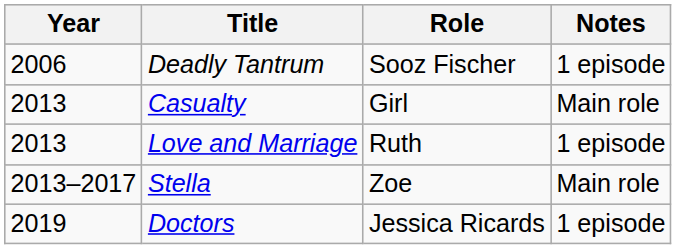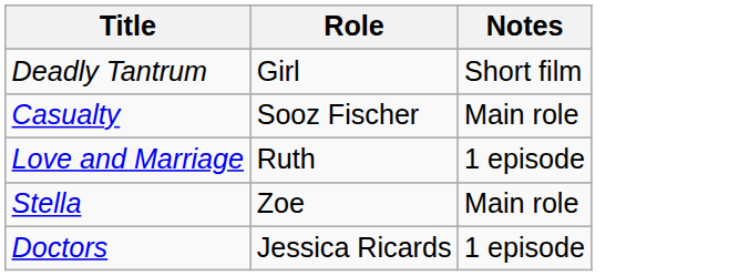 <table class="wikitable">
 <tr>
-<th>Year</th>
 <th>Title</th>
 <th>Role</th>
 <th>Notes</th>
 </tr>
 <tr>
-<td>2006</td>
 <td><em>Deadly Tantrum</em></td>
-<td>Sooz Fischer</td>
-<td>1 episode</td>
+<td>Girl</td>
+<td>Short film</td>
 </tr>
 <tr>
-<td>2013</td>
 <td><em><a href='#'>Casualty</a></em></td>
-<td>Girl</td>
+<td>Sooz Fischer</td>
 <td>Main role</td>
 </tr>
 <tr>
-<td>2013</td>
 <td><em><a href='#'>Love and Marriage</a></em></td>
 <td>Ruth</td>
 <td>1 episode</td>
 </tr>
 <tr>
-<td>2013–2017</td>
 <td><em><a href='#'>Stella</a></em></td>
 <td>Zoe</td>
 <td>Main role</td>
 </tr>
 <tr>
-<td>2019</td>
 <td><em><a href='#'>Doctors</a></em></td>
 <td>Jessica Ricards</td>
 <td>1 episode</td>
 </tr>
 </table>
